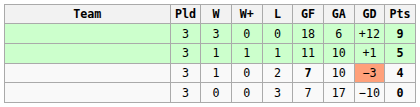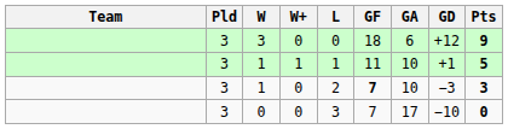 <table class="wikitable" style="text-align: center; font-size:90% ">
 <tr>
 <th width=160>Team</th>
 <th width=25>Pld</th>
 <th width=25>W</th>
 <th width=25>W+</th>
 <th width=25>L</th>
 <th width=25>GF</th>
 <th width=25>GA</th>
 <th width=25>GD</th>
 <th width=25>Pts</th>
 </tr>
 <tr bgcolor=ccffcc>
 <td align=left></td>
 <td>3</td>
 <td>3</td>
 <td>0</td>
 <td>0</td>
 <td>18</td>
 <td>6</td>
 <td>+12</td>
 <td><strong>9</strong></td>
 </tr>
 <tr bgcolor=ccffcc>
 <td align=left></td>
 <td>3</td>
 <td>1</td>
 <td>1</td>
 <td>1</td>
 <td>11</td>
 <td>10</td>
 <td>+1</td>
 <td><strong>5</strong></td>
 </tr>
 <tr>
 <td align=left></td>
 <td>3</td>
 <td>1</td>
 <td>0</td>
 <td>2</td>
 <td><strong>7</strong></td>
 <td>10</td>
-<td style="background: lightsalmon;">−3</td>
-<td><strong>4</strong></td>
+<td>−3</td>
+<td><strong>3</strong></td>
 </tr>
 <tr>
 <td align=left></td>
 <td>3</td>
 <td>0</td>
 <td>0</td>
 <td>3</td>
 <td>7</td>
 <td>17</td>
 <td>−10</td>
 <td><strong>0</strong></td>
 </tr>
 </table>
